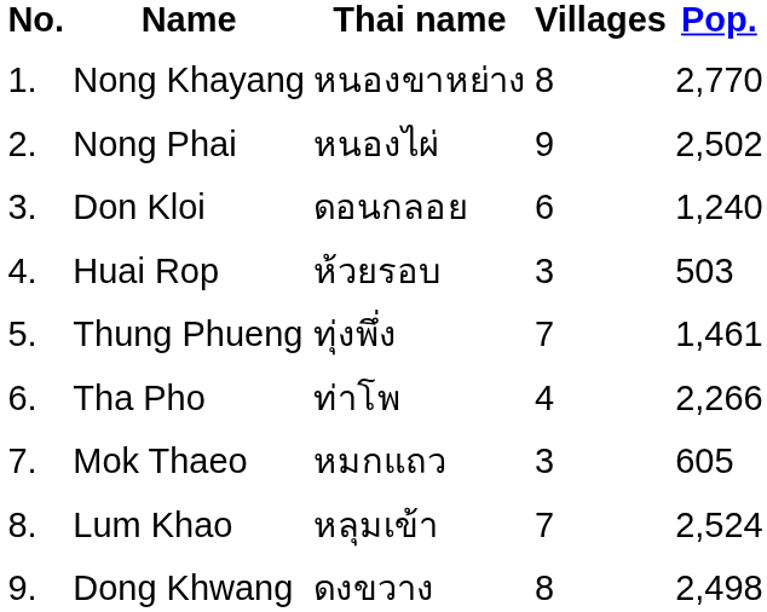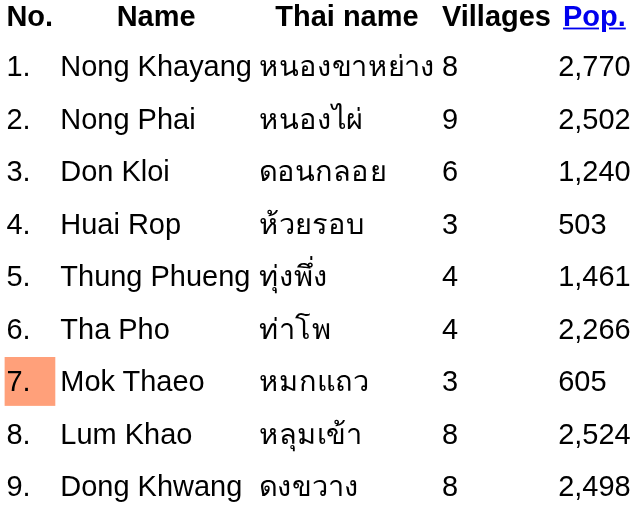 <table>
 <tr>
 <th>No.</th>
 <th>Name</th>
 <th>Thai name</th>
 <th>Villages</th>
 <th><a href='#'>Pop.</a></th>
 </tr>
 <tr>
 </tr>
 <tr>
 <td>1.</td>
 <td>Nong Khayang</td>
 <td>หนองขาหย่าง</td>
 <td>8</td>
 <td>2,770</td>
 <td></td>
 </tr>
 <tr>
 <td>2.</td>
 <td>Nong Phai</td>
 <td>หนองไผ่</td>
 <td>9</td>
 <td>2,502</td>
 <td></td>
 </tr>
 <tr>
 <td>3.</td>
 <td>Don Kloi</td>
 <td>ดอนกลอย</td>
 <td>6</td>
 <td>1,240</td>
 <td></td>
 </tr>
 <tr>
 <td>4.</td>
 <td>Huai Rop</td>
 <td>ห้วยรอบ</td>
 <td>3</td>
 <td>503</td>
 <td></td>
 </tr>
 <tr>
 <td>5.</td>
 <td>Thung Phueng</td>
 <td>ทุ่งพึ่ง</td>
-<td>7</td>
+<td>4</td>
 <td>1,461</td>
 <td></td>
 </tr>
 <tr>
 <td>6.</td>
 <td>Tha Pho</td>
 <td>ท่าโพ</td>
 <td>4</td>
 <td>2,266</td>
 <td></td>
 </tr>
 <tr>
-<td>7.</td>
+<td style="background: lightsalmon;">7.</td>
 <td>Mok Thaeo</td>
 <td>หมกแถว</td>
 <td>3</td>
 <td>605</td>
 <td></td>
 </tr>
 <tr>
 <td>8.</td>
 <td>Lum Khao</td>
 <td>หลุมเข้า</td>
-<td>7</td>
+<td>8</td>
 <td>2,524</td>
 <td></td>
 </tr>
 <tr>
 <td>9.</td>
 <td>Dong Khwang</td>
 <td>ดงขวาง</td>
 <td>8</td>
 <td>2,498</td>
 <td></td>
 </tr>
 </table>
